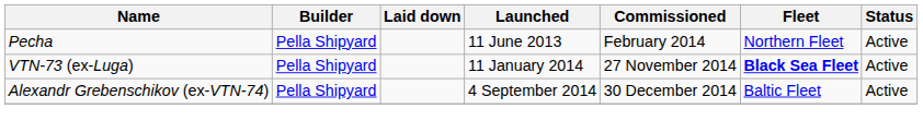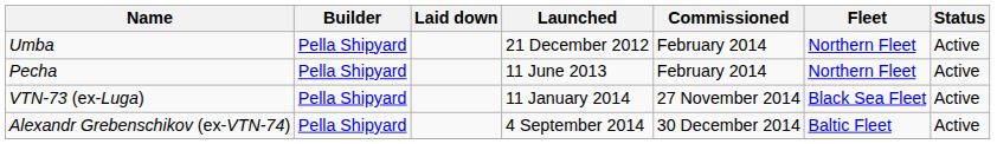 <table class="wikitable">
 <tr>
 <th>Name</th>
 <th>Builder</th>
 <th>Laid down</th>
 <th>Launched</th>
 <th>Commissioned</th>
 <th>Fleet</th>
 <th>Status</th>
+</tr>
+<tr>
+<td><em>Umba</em></td>
+<td><a href='#'>Pella Shipyard</a></td>
+<td></td>
+<td>21 December 2012</td>
+<td>February 2014</td>
+<td><a href='#'>Northern Fleet</a></td>
+<td>Active</td>
 </tr>
 <tr>
 <td><em>Pecha</em></td>
 <td><a href='#'>Pella Shipyard</a></td>
 <td></td>
 <td>11 June 2013</td>
 <td>February 2014</td>
 <td><a href='#'>Northern Fleet</a></td>
 <td>Active</td>
 </tr>
 <tr>
 <td><em>VTN-73</em> (ex-<em>Luga</em>)</td>
 <td><a href='#'>Pella Shipyard</a></td>
 <td></td>
 <td>11 January 2014</td>
 <td>27 November 2014</td>
-<td><strong><a href='#'>Black Sea Fleet</a></strong></td>
+<td><a href='#'>Black Sea Fleet</a></td>
 <td>Active</td>
 </tr>
 <tr>
 <td><em>Alexandr Grebenschikov</em> (ex-<em>VTN-74</em>)</td>
 <td><a href='#'>Pella Shipyard</a></td>
 <td></td>
 <td>4 September 2014</td>
 <td>30 December 2014</td>
 <td><a href='#'>Baltic Fleet</a></td>
 <td>Active</td>
 </tr>
 <tr>
 </tr>
 </table>
